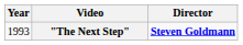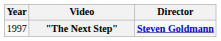 <table class="wikitable plainrowheaders">
 <tr>
 <th>Year</th>
 <th style="width:10em;">Video</th>
 <th>Director</th>
 </tr>
 <tr>
-<td>1993</td>
+<td>1997</td>
 <th scope="row">"The Next Step"</th>
 <td><strong><a href='#'>Steven Goldmann</a></strong></td>
 </tr>
 </table>
